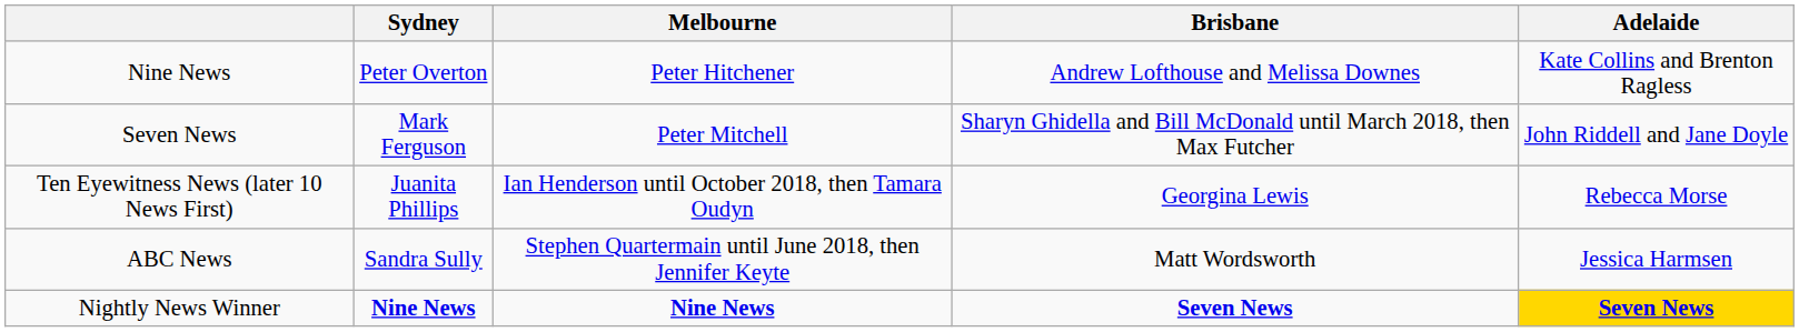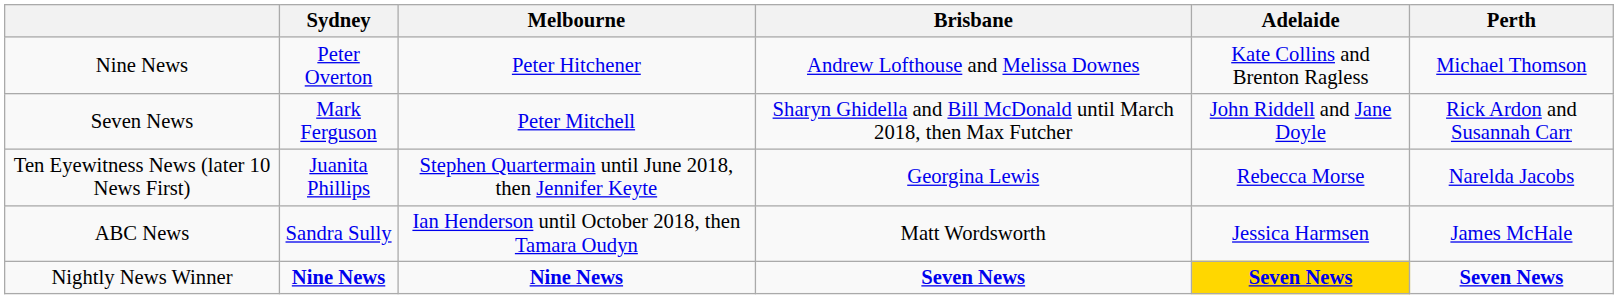 <table class="wikitable">
 <tr>
 <th></th>
 <th>Sydney</th>
 <th>Melbourne</th>
 <th>Brisbane</th>
 <th>Adelaide</th>
+<th>Perth</th>
 </tr>
 <tr style="text-align:center">
 <td>Nine News</td>
 <td><a href='#'>Peter Overton</a></td>
 <td><a href='#'>Peter Hitchener</a></td>
 <td><a href='#'>Andrew Lofthouse</a> and <a href='#'>Melissa Downes</a></td>
 <td><a href='#'>Kate Collins</a> and Brenton Ragless</td>
+<td><a href='#'>Michael Thomson</a></td>
 </tr>
 <tr style="text-align:center">
 <td>Seven News</td>
 <td><a href='#'>Mark Ferguson</a></td>
 <td><a href='#'>Peter Mitchell</a></td>
 <td><a href='#'>Sharyn Ghidella</a> and <a href='#'>Bill McDonald</a> until March 2018, then Max Futcher</td>
 <td><a href='#'>John Riddell</a> and <a href='#'>Jane Doyle</a></td>
+<td><a href='#'>Rick Ardon</a> and <a href='#'>Susannah Carr</a></td>
 </tr>
 <tr style="text-align:center">
 <td>Ten Eyewitness News (later 10 News First)</td>
 <td><a href='#'>Juanita Phillips</a></td>
-<td><a href='#'>Ian Henderson</a> until October 2018, then <a href='#'>Tamara Oudyn</a></td>
+<td><a href='#'>Stephen Quartermain</a> until June 2018, then <a href='#'>Jennifer Keyte</a></td>
 <td><a href='#'>Georgina Lewis</a></td>
 <td><a href='#'>Rebecca Morse</a></td>
+<td><a href='#'>Narelda Jacobs</a></td>
 </tr>
 <tr style="text-align:center">
 <td>ABC News</td>
 <td><a href='#'>Sandra Sully</a></td>
-<td><a href='#'>Stephen Quartermain</a> until June 2018, then <a href='#'>Jennifer Keyte</a></td>
+<td><a href='#'>Ian Henderson</a> until October 2018, then <a href='#'>Tamara Oudyn</a></td>
 <td>Matt Wordsworth</td>
 <td><a href='#'>Jessica Harmsen</a></td>
+<td><a href='#'>James McHale</a></td>
 </tr>
 <tr style="text-align:center">
 <td>Nightly News Winner</td>
 <td><strong><a href='#'>Nine News</a></strong></td>
 <td><strong><a href='#'>Nine News</a></strong></td>
 <td><strong><a href='#'>Seven News</a></strong></td>
 <td style="background: gold;"><strong><a href='#'>Seven News</a></strong></td>
+<td><strong><a href='#'>Seven News</a></strong></td>
 </tr>
 </table>
